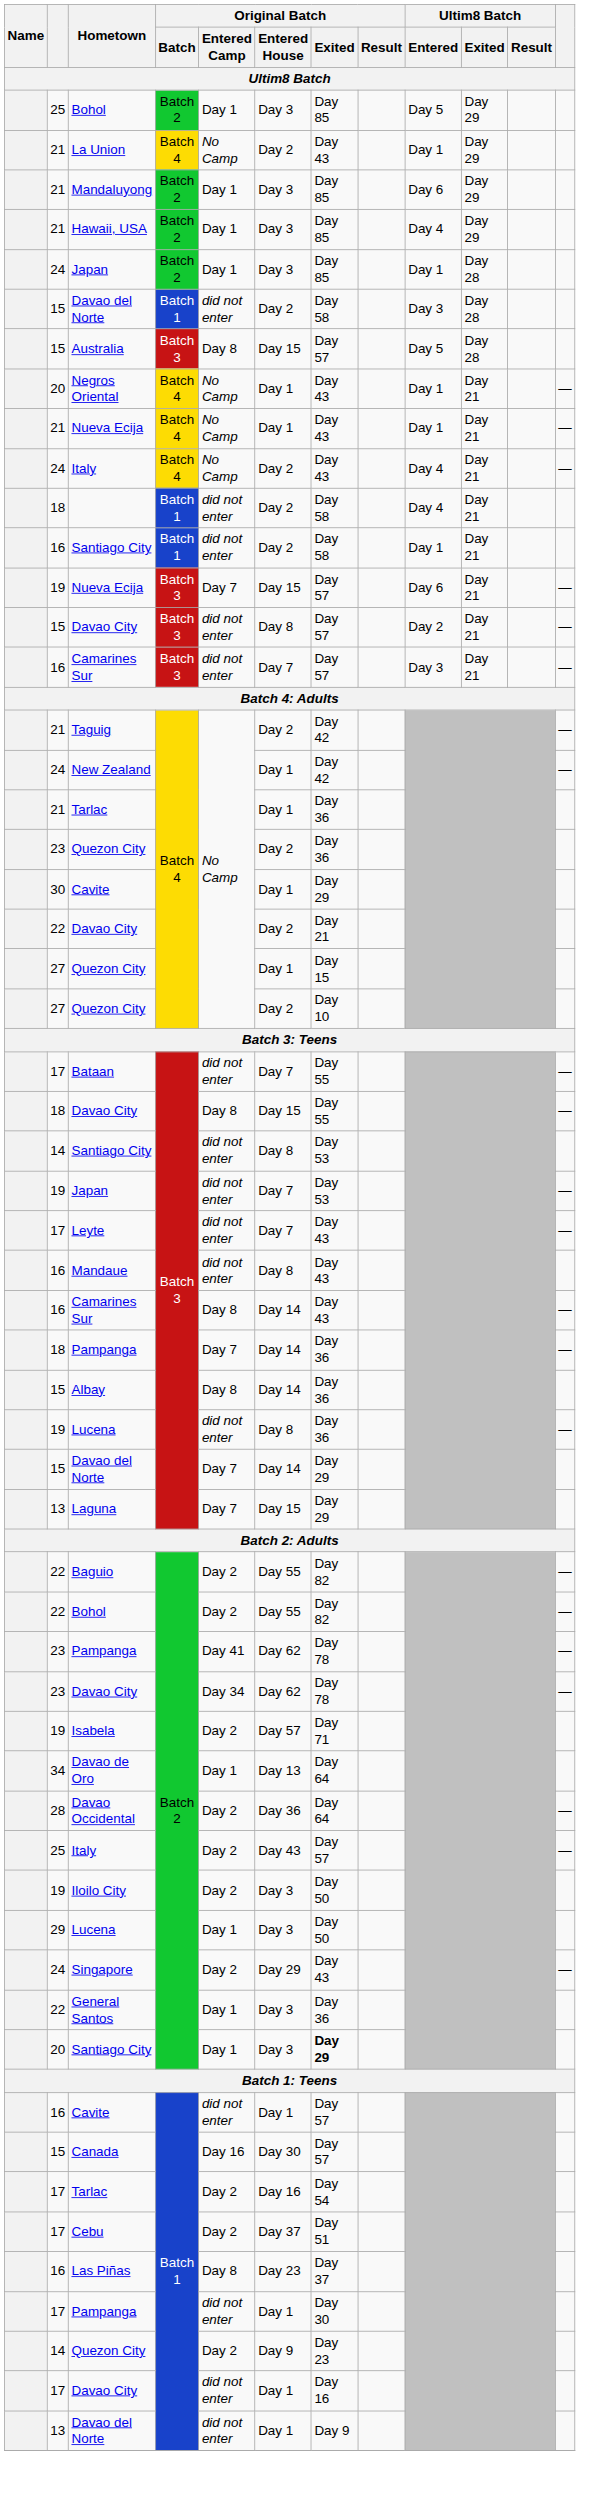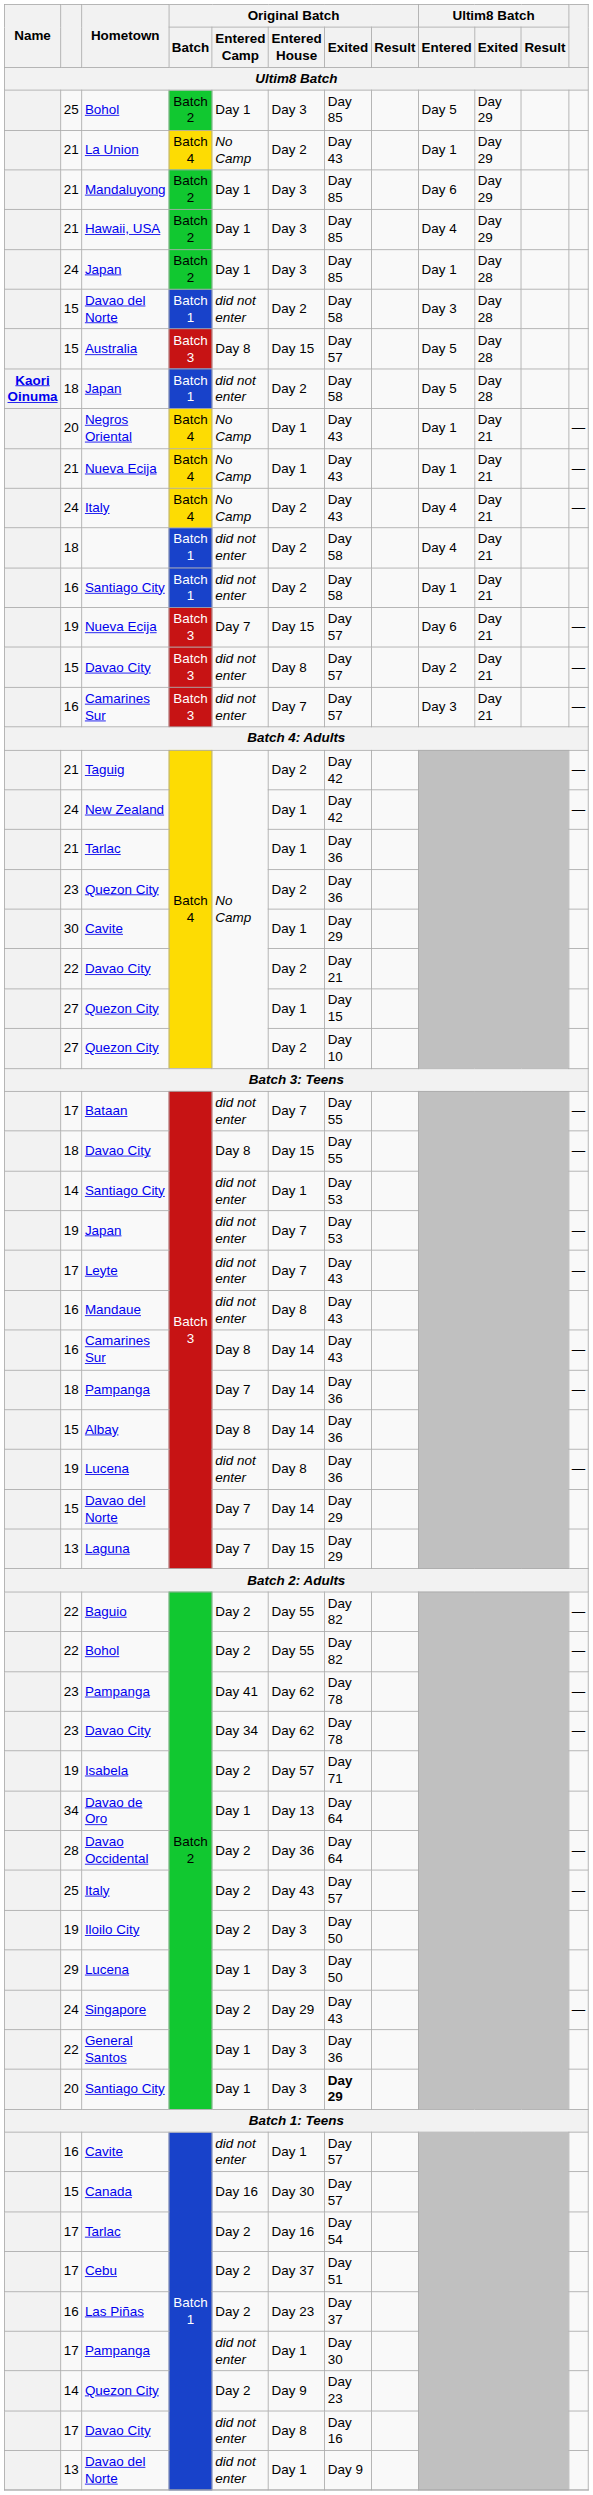 <table class="wikitable sortable" style="margin:1em auto; text-align:left; width:auto; line-height:20px; font-size:100%;">
 <tr>
 <th rowspan="2">Name</th>
 <th rowspan="2"> </th>
 <th rowspan="2">Hometown </th>
 <th colspan="5">Original Batch</th>
 <th colspan="3">Ultim8 Batch</th>
 <th rowspan="2"></th>
 </tr>
 <tr>
 <th>Batch</th>
 <th>Entered<br>Camp</th>
 <th>Entered<br>House</th>
 <th>Exited</th>
 <th>Result</th>
 <th>Entered</th>
 <th>Exited</th>
 <th>Result</th>
 </tr>
 <tr>
 <th colspan="12"><em>Ultim8 Batch</em></th>
 </tr>
 <tr>
 <th></th>
 <td align="center">25</td>
 <td><a href='#'>Bohol</a></td>
 <td align="center" style="background:#11C830; color:black;">Batch 2</td>
 <td>Day 1</td>
 <td>Day 3</td>
 <td>Day 85</td>
 <td></td>
 <td>Day 5</td>
 <td>Day 29</td>
 <td></td>
 <td align="center"></td>
 </tr>
 <tr>
 <th></th>
 <td align="center">21</td>
 <td><a href='#'>La Union</a></td>
 <td align="center" style="background:#FDDC03;">Batch 4</td>
 <td><em>No Camp</em></td>
 <td>Day 2</td>
 <td>Day 43</td>
 <td></td>
 <td>Day 1</td>
 <td>Day 29</td>
 <td></td>
 <td align="center"></td>
 </tr>
 <tr>
 <th></th>
 <td align="center">21</td>
 <td><a href='#'>Mandaluyong</a></td>
 <td align="center" style="background:#11C830; color:black;">Batch 2</td>
 <td>Day 1</td>
 <td>Day 3</td>
 <td>Day 85</td>
 <td></td>
 <td>Day 6</td>
 <td>Day 29</td>
 <td></td>
 <td align="center"></td>
 </tr>
 <tr>
 <th></th>
 <td align="center">21</td>
 <td><a href='#'>Hawaii, USA</a></td>
 <td align="center" style="background:#11C830; color:black;">Batch 2</td>
 <td>Day 1</td>
 <td>Day 3</td>
 <td>Day 85</td>
 <td></td>
 <td>Day 4</td>
 <td>Day 29</td>
 <td></td>
 <td align="center"></td>
 </tr>
 <tr>
 <th></th>
 <td align="center">24</td>
 <td><a href='#'>Japan</a></td>
 <td align="center" style="background:#11C830; color:black;">Batch 2</td>
 <td>Day 1</td>
 <td>Day 3</td>
 <td>Day 85</td>
 <td></td>
 <td>Day 1</td>
 <td>Day 28</td>
 <td></td>
 <td align="center"></td>
 </tr>
 <tr>
 <th></th>
 <td align="center">15</td>
 <td><a href='#'>Davao del Norte</a></td>
 <td align="center" style="background:#1842CA; color:white;">Batch 1</td>
 <td><em>did not enter</em></td>
 <td>Day 2</td>
 <td>Day 58</td>
 <td></td>
 <td>Day 3</td>
 <td>Day 28</td>
 <td></td>
 <td align="center"></td>
 </tr>
 <tr>
 <th></th>
 <td align="center">15</td>
 <td><a href='#'>Australia</a></td>
 <td align="center" style="background:#C71314; color:white;">Batch 3</td>
 <td>Day 8</td>
 <td>Day 15</td>
 <td>Day 57</td>
+<td></td>
+<td>Day 5</td>
+<td>Day 28</td>
+<td></td>
+<td align="center"></td>
+</tr>
+<tr>
+<th><a href='#'>Kaori Oinuma</a></th>
+<td align="center">18</td>
+<td><a href='#'>Japan</a></td>
+<td align="center" style="background:#1842CA; color:white;">Batch 1</td>
+<td><em>did not enter</em></td>
+<td>Day 2</td>
+<td>Day 58</td>
 <td></td>
 <td>Day 5</td>
 <td>Day 28</td>
 <td></td>
 <td align="center"></td>
 </tr>
 <tr>
 <th></th>
 <td align="center">20</td>
 <td><a href='#'>Negros Oriental</a></td>
 <td align="center" style="background:#FDDC03;">Batch 4</td>
 <td><em>No Camp</em></td>
 <td>Day 1</td>
 <td>Day 43</td>
 <td></td>
 <td>Day 1</td>
 <td>Day 21</td>
 <td></td>
 <td align="center">—</td>
 </tr>
 <tr>
 <th></th>
 <td align="center">21</td>
 <td><a href='#'>Nueva Ecija</a></td>
 <td align="center" style="background:#FDDC03;">Batch 4</td>
 <td><em>No Camp</em></td>
 <td>Day 1</td>
 <td>Day 43</td>
 <td></td>
 <td>Day 1</td>
 <td>Day 21</td>
 <td></td>
 <td align="center">—</td>
 </tr>
 <tr>
 <th></th>
 <td align="center">24</td>
 <td><a href='#'>Italy</a></td>
 <td align="center" style="background:#FDDC03;">Batch 4</td>
 <td><em>No Camp</em></td>
 <td>Day 2</td>
 <td>Day 43</td>
 <td></td>
 <td>Day 4</td>
 <td>Day 21</td>
 <td></td>
 <td align="center">—</td>
 </tr>
 <tr>
 <th></th>
 <td align="center">18</td>
 <td></td>
 <td align="center" style="background:#1842CA; color:white;">Batch 1</td>
 <td><em>did not enter</em></td>
 <td>Day 2</td>
 <td>Day 58</td>
 <td></td>
 <td>Day 4</td>
 <td>Day 21</td>
 <td></td>
 <td align="center"></td>
 </tr>
 <tr>
 <th></th>
 <td align="center">16</td>
 <td><a href='#'>Santiago City</a></td>
 <td align="center" style="background:#1842CA; color:white;">Batch 1</td>
 <td><em>did not enter</em></td>
 <td>Day 2</td>
 <td>Day 58</td>
 <td></td>
 <td>Day 1</td>
 <td>Day 21</td>
 <td></td>
 <td align="center"></td>
 </tr>
 <tr>
 <th></th>
 <td align="center">19</td>
 <td><a href='#'>Nueva Ecija</a></td>
 <td align="center" style="background:#C71314; color:white;">Batch 3</td>
 <td>Day 7</td>
 <td>Day 15</td>
 <td>Day 57</td>
 <td></td>
 <td>Day 6</td>
 <td>Day 21</td>
 <td></td>
 <td align="center">—</td>
 </tr>
 <tr>
 <th></th>
 <td align="center">15</td>
 <td><a href='#'>Davao City</a></td>
 <td align="center" style="background:#C71314; color:white;">Batch 3</td>
 <td><em>did not enter</em></td>
 <td>Day 8</td>
 <td>Day 57</td>
 <td></td>
 <td>Day 2</td>
 <td>Day 21</td>
 <td></td>
 <td align="center">—</td>
 </tr>
 <tr>
 <th></th>
 <td align="center">16</td>
 <td><a href='#'>Camarines Sur</a></td>
 <td align="center" style="background:#C71314; color:white;">Batch 3</td>
 <td><em>did not enter</em></td>
 <td>Day 7</td>
 <td>Day 57</td>
 <td></td>
 <td>Day 3</td>
 <td>Day 21</td>
 <td></td>
 <td align="center">—</td>
 </tr>
 <tr>
 <th colspan="12"><em>Batch 4: Adults</em></th>
 </tr>
 <tr>
 <th></th>
 <td align="center">21</td>
 <td><a href='#'>Taguig</a></td>
 <td rowspan="8" align="center" style="background:#FDDC03;">Batch 4</td>
 <td rowspan="8"><em>No Camp</em></td>
 <td>Day 2</td>
 <td>Day 42</td>
 <td></td>
 <td colspan="3" rowspan="8" style="background-color:#C0C0C0;"></td>
 <td align="center">—</td>
 </tr>
 <tr>
 <th></th>
 <td align="center">24</td>
 <td><a href='#'>New Zealand</a></td>
 <td>Day 1</td>
 <td>Day 42</td>
 <td></td>
 <td align="center">—</td>
 </tr>
 <tr>
 <th></th>
 <td align="center">21</td>
 <td><a href='#'>Tarlac</a></td>
 <td>Day 1</td>
 <td>Day 36</td>
 <td></td>
 <td align="center"></td>
 </tr>
 <tr>
 <th></th>
 <td align="center">23</td>
 <td><a href='#'>Quezon City</a></td>
 <td>Day 2</td>
 <td>Day 36</td>
 <td></td>
 <td align="center"></td>
 </tr>
 <tr>
 <th></th>
 <td align="center">30</td>
 <td><a href='#'>Cavite</a></td>
 <td>Day 1</td>
 <td>Day 29</td>
 <td></td>
 <td align="center"></td>
 </tr>
 <tr>
 <th></th>
 <td align="center">22</td>
 <td><a href='#'>Davao City</a></td>
 <td>Day 2</td>
 <td>Day 21</td>
 <td></td>
 <td align="center"></td>
 </tr>
 <tr>
 <th></th>
 <td align="center">27</td>
 <td><a href='#'>Quezon City</a></td>
 <td>Day 1</td>
 <td>Day 15</td>
 <td></td>
 <td align="center"></td>
 </tr>
 <tr>
 <th></th>
 <td align="center">27</td>
 <td><a href='#'>Quezon City</a></td>
 <td>Day 2</td>
 <td>Day 10</td>
 <td></td>
 <td align="center"></td>
 </tr>
 <tr>
 <th colspan="12"><em>Batch 3: Teens</em></th>
 </tr>
 <tr>
 <th></th>
 <td align="center">17</td>
 <td><a href='#'>Bataan</a></td>
 <td rowspan="12" align="center" style="background:#C71314; color:white;">Batch 3</td>
 <td><em>did not enter</em></td>
 <td>Day 7</td>
 <td>Day 55</td>
 <td></td>
 <td colspan="3" rowspan="12" style="background-color:#C0C0C0;"></td>
 <td align="center">—</td>
 </tr>
 <tr>
 <th></th>
 <td align="center">18</td>
 <td><a href='#'>Davao City</a></td>
 <td>Day 8</td>
 <td>Day 15</td>
 <td>Day 55</td>
 <td></td>
 <td align="center">—</td>
 </tr>
 <tr>
 <th></th>
 <td align="center">14</td>
 <td><a href='#'>Santiago City</a></td>
 <td><em>did not enter</em></td>
-<td>Day 8</td>
+<td>Day 1</td>
 <td>Day 53</td>
 <td></td>
 <td align="center"></td>
 </tr>
 <tr>
 <th></th>
 <td align="center">19</td>
 <td><a href='#'>Japan</a></td>
 <td><em>did not enter</em></td>
 <td>Day 7</td>
 <td>Day 53</td>
 <td></td>
 <td align="center">—</td>
 </tr>
 <tr>
 <th></th>
 <td align="center">17</td>
 <td><a href='#'>Leyte</a></td>
 <td><em>did not enter</em></td>
 <td>Day 7</td>
 <td>Day 43</td>
 <td></td>
 <td align="center">—</td>
 </tr>
 <tr>
 <th></th>
 <td align="center">16</td>
 <td><a href='#'>Mandaue</a></td>
 <td><em>did not enter</em></td>
 <td>Day 8</td>
 <td>Day 43</td>
 <td></td>
 <td align="center"></td>
 </tr>
 <tr>
 <th></th>
 <td align="center">16</td>
 <td><a href='#'>Camarines Sur</a></td>
 <td>Day 8</td>
 <td>Day 14</td>
 <td>Day 43</td>
 <td></td>
 <td align="center">—</td>
 </tr>
 <tr>
 <th></th>
 <td align="center">18</td>
 <td><a href='#'>Pampanga</a></td>
 <td>Day 7</td>
 <td>Day 14</td>
 <td>Day 36</td>
 <td></td>
 <td align="center">—</td>
 </tr>
 <tr>
 <th></th>
 <td align="center">15</td>
 <td><a href='#'>Albay</a></td>
 <td>Day 8</td>
 <td>Day 14</td>
 <td>Day 36</td>
 <td></td>
 <td align="center"></td>
 </tr>
 <tr>
 <th></th>
 <td align="center">19</td>
 <td><a href='#'>Lucena</a></td>
 <td><em>did not enter</em></td>
 <td>Day 8</td>
 <td>Day 36</td>
 <td></td>
 <td align="center">—</td>
 </tr>
 <tr>
 <th></th>
 <td align="center">15</td>
 <td><a href='#'>Davao del Norte</a></td>
 <td>Day 7</td>
 <td>Day 14</td>
 <td>Day 29</td>
 <td></td>
 <td align="center"></td>
 </tr>
 <tr>
 <th></th>
 <td align="center">13</td>
 <td><a href='#'>Laguna</a></td>
 <td>Day 7</td>
 <td>Day 15</td>
 <td>Day 29</td>
 <td></td>
 <td align="center"></td>
 </tr>
 <tr>
 <th colspan="12"><em>Batch 2: Adults</em></th>
 </tr>
 <tr>
 <th></th>
 <td align="center">22</td>
 <td><a href='#'>Baguio</a></td>
 <td rowspan="13" align="center" style="background:#11C830; color:black;">Batch 2</td>
 <td>Day 2</td>
 <td>Day 55</td>
 <td>Day 82</td>
 <td></td>
 <td colspan="3" rowspan="13" style="background-color:#C0C0C0;"></td>
 <td align="center">—</td>
 </tr>
 <tr>
 <th></th>
 <td align="center">22</td>
 <td><a href='#'>Bohol</a></td>
 <td>Day 2</td>
 <td>Day 55</td>
 <td>Day 82</td>
 <td></td>
 <td align="center">—</td>
 </tr>
 <tr>
 <th></th>
 <td align="center">23</td>
 <td><a href='#'>Pampanga</a></td>
 <td>Day 41</td>
 <td>Day 62</td>
 <td>Day 78</td>
 <td></td>
 <td align="center">—</td>
 </tr>
 <tr>
 <th></th>
 <td align="center">23</td>
 <td><a href='#'>Davao City</a></td>
 <td>Day 34</td>
 <td>Day 62</td>
 <td>Day 78</td>
 <td></td>
 <td align="center">—</td>
 </tr>
 <tr>
 <th></th>
 <td align="center">19</td>
 <td><a href='#'>Isabela</a></td>
 <td>Day 2</td>
 <td>Day 57</td>
 <td>Day 71</td>
 <td></td>
 <td align="center"></td>
 </tr>
 <tr>
 <th></th>
 <td align="center">34</td>
 <td><a href='#'>Davao de Oro</a></td>
 <td>Day 1</td>
 <td>Day 13</td>
 <td>Day 64</td>
 <td></td>
 <td align="center"></td>
 </tr>
 <tr>
 <th></th>
 <td align="center">28</td>
 <td><a href='#'>Davao Occidental</a></td>
 <td>Day 2</td>
 <td>Day 36</td>
 <td>Day 64</td>
 <td></td>
 <td align="center">—</td>
 </tr>
 <tr>
 <th></th>
 <td align="center">25</td>
 <td><a href='#'>Italy</a></td>
 <td>Day 2</td>
 <td>Day 43</td>
 <td>Day 57</td>
 <td></td>
 <td align="center">—</td>
 </tr>
 <tr>
 <th></th>
 <td align="center">19</td>
 <td><a href='#'>Iloilo City</a></td>
 <td>Day 2</td>
 <td>Day 3</td>
 <td>Day 50</td>
 <td></td>
 <td align="center"></td>
 </tr>
 <tr>
 <th></th>
 <td align="center">29</td>
 <td><a href='#'>Lucena</a></td>
 <td>Day 1</td>
 <td>Day 3</td>
 <td>Day 50</td>
 <td></td>
 <td align="center"></td>
 </tr>
 <tr>
 <th></th>
 <td align="center">24</td>
 <td><a href='#'>Singapore</a></td>
 <td>Day 2</td>
 <td>Day 29</td>
 <td>Day 43</td>
 <td></td>
 <td align="center">—</td>
 </tr>
 <tr>
 <th></th>
 <td align="center">22</td>
 <td><a href='#'>General Santos</a></td>
 <td>Day 1</td>
 <td>Day 3</td>
 <td>Day 36</td>
 <td></td>
 <td align="center"></td>
 </tr>
 <tr>
 <th></th>
 <td align="center">20</td>
 <td><a href='#'>Santiago City</a></td>
 <td>Day 1</td>
 <td>Day 3</td>
 <td><strong>Day 29</strong></td>
 <td></td>
 <td align="center"></td>
 </tr>
 <tr>
 <th colspan="12"><em>Batch 1: Teens</em></th>
 </tr>
 <tr>
 <th></th>
 <td align="center">16</td>
 <td><a href='#'>Cavite</a></td>
 <td rowspan="9" align="center" style="background:#1842CA; color:white;">Batch 1</td>
 <td><em>did not enter</em></td>
 <td>Day 1</td>
 <td>Day 57</td>
 <td></td>
 <td colspan="3" rowspan="9" style="background-color:#C0C0C0;"></td>
 <td align="center"></td>
 </tr>
 <tr>
 <th></th>
 <td align="center">15</td>
 <td><a href='#'>Canada</a></td>
 <td>Day 16</td>
 <td>Day 30</td>
 <td>Day 57</td>
 <td></td>
 <td align="center"></td>
 </tr>
 <tr>
 <th></th>
 <td align="center">17</td>
 <td><a href='#'>Tarlac</a></td>
 <td>Day 2</td>
 <td>Day 16</td>
 <td>Day 54</td>
 <td></td>
 <td align="center"></td>
 </tr>
 <tr>
 <th></th>
 <td align="center">17</td>
 <td><a href='#'>Cebu</a></td>
 <td>Day 2</td>
 <td>Day 37</td>
 <td>Day 51</td>
 <td></td>
 <td align="center"></td>
 </tr>
 <tr>
 <th></th>
 <td align="center">16</td>
 <td><a href='#'>Las Piñas</a></td>
-<td>Day 8</td>
+<td>Day 2</td>
 <td>Day 23</td>
 <td>Day 37</td>
 <td></td>
 <td align="center"></td>
 </tr>
 <tr>
 <th></th>
 <td align="center">17</td>
 <td><a href='#'>Pampanga</a></td>
 <td><em>did not enter</em></td>
 <td>Day 1</td>
 <td>Day 30</td>
 <td></td>
 <td align="center"></td>
 </tr>
 <tr>
 <th></th>
 <td align="center">14</td>
 <td><a href='#'>Quezon City</a></td>
 <td>Day 2</td>
 <td>Day 9</td>
 <td>Day 23</td>
 <td></td>
 <td align="center"></td>
 </tr>
 <tr>
 <th></th>
 <td align="center">17</td>
 <td><a href='#'>Davao City</a></td>
 <td><em>did not enter</em></td>
-<td>Day 1</td>
+<td>Day 8</td>
 <td>Day 16</td>
 <td></td>
 <td align="center"></td>
 </tr>
 <tr>
 <th></th>
 <td align="center">13</td>
 <td><a href='#'>Davao del Norte</a></td>
 <td><em>did not enter</em></td>
 <td>Day 1</td>
 <td>Day 9</td>
 <td></td>
 <td align="center"></td>
 </tr>
 <tr>
 </tr>
 </table>
